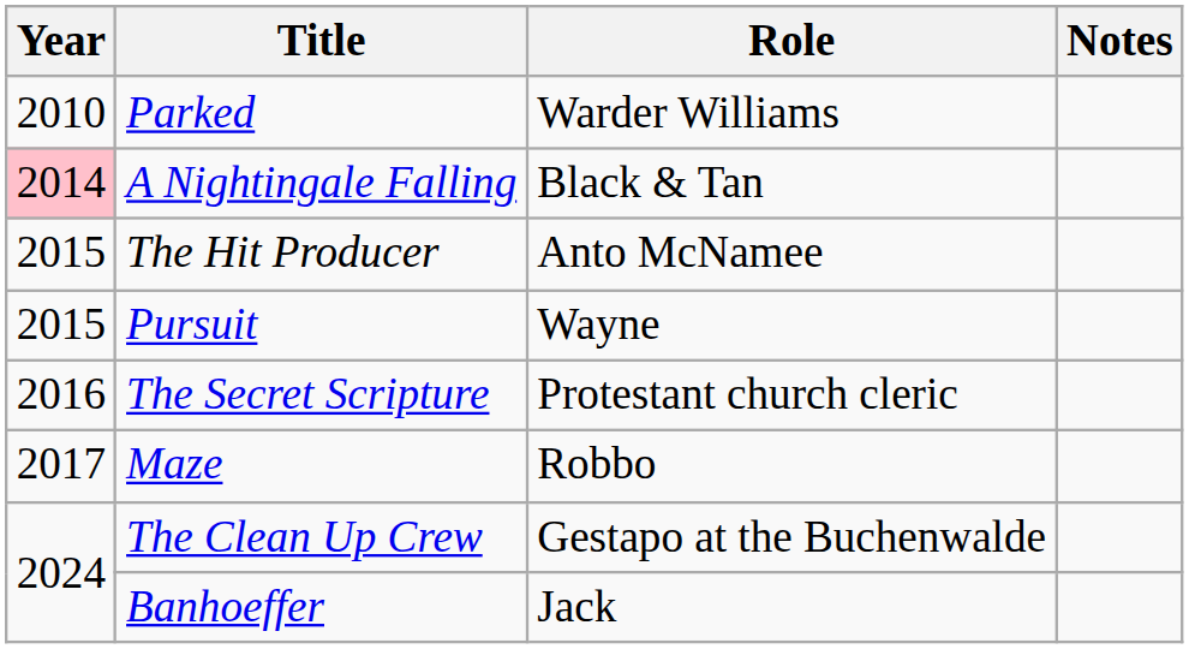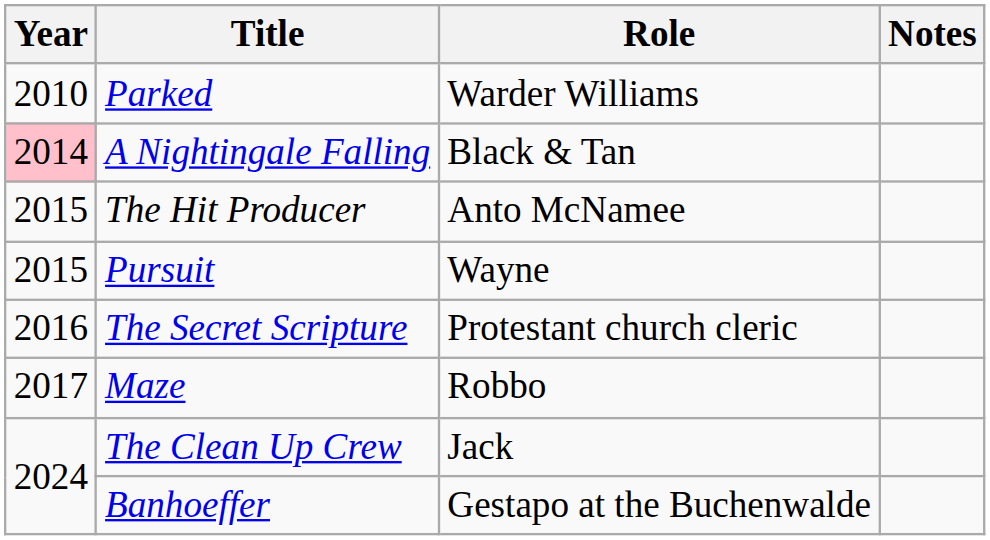 <table class="wikitable sortable">
 <tr>
 <th>Year</th>
 <th>Title</th>
 <th>Role</th>
 <th>Notes</th>
 </tr>
 <tr>
 <td>2010</td>
 <td><em><a href='#'>Parked</a></em></td>
 <td>Warder Williams</td>
 <td></td>
 </tr>
 <tr>
 <td style="background: pink;">2014</td>
 <td><em><a href='#'>A Nightingale Falling</a></em></td>
 <td>Black & Tan</td>
 <td></td>
 </tr>
 <tr>
 <td>2015</td>
 <td><em>The Hit Producer</em></td>
 <td>Anto McNamee</td>
 <td></td>
 </tr>
 <tr>
 <td>2015</td>
 <td><em><a href='#'>Pursuit</a></em></td>
 <td>Wayne</td>
 <td></td>
 </tr>
 <tr>
 <td>2016</td>
 <td><em><a href='#'>The Secret Scripture</a></em></td>
 <td>Protestant church cleric</td>
 <td></td>
 </tr>
 <tr>
 <td>2017</td>
 <td><em><a href='#'>Maze</a></em></td>
 <td>Robbo</td>
 <td></td>
 </tr>
 <tr>
 <td rowspan="2">2024</td>
 <td><em><a href='#'>The Clean Up Crew</a></em></td>
-<td>Gestapo at the Buchenwalde</td>
+<td>Jack</td>
 <td></td>
 </tr>
 <tr>
 <td><em><a href='#'>Banhoeffer</a></em></td>
-<td>Jack</td>
+<td>Gestapo at the Buchenwalde</td>
 </tr>
 </table>
